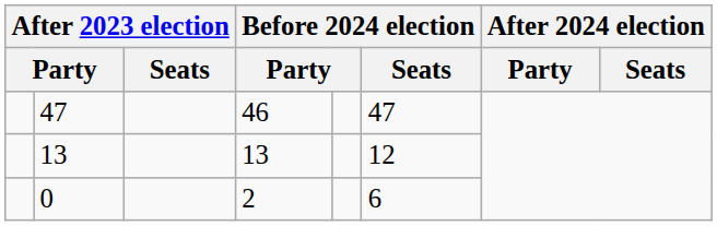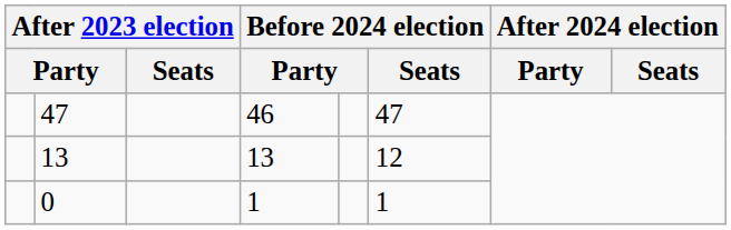 <table class="wikitable">
 <tr>
 <th colspan="3">After <a href='#'>2023 election</a></th>
 <th colspan="3">Before 2024 election</th>
 <th colspan="3">After 2024 election</th>
 </tr>
 <tr>
 <th colspan="2">Party</th>
 <th>Seats</th>
 <th colspan="2">Party</th>
 <th>Seats</th>
 <th colspan="2">Party</th>
 <th>Seats</th>
 </tr>
 <tr>
 <td></td>
 <td>47</td>
 <td></td>
 <td>46</td>
 <td></td>
 <td>47</td>
 </tr>
 <tr>
 <td></td>
 <td>13</td>
 <td></td>
 <td>13</td>
 <td></td>
 <td>12</td>
 </tr>
 <tr>
 <td></td>
 <td>0</td>
 <td></td>
-<td>2</td>
+<td>1</td>
 <td></td>
-<td>6</td>
+<td>1</td>
 </tr>
 </table>
